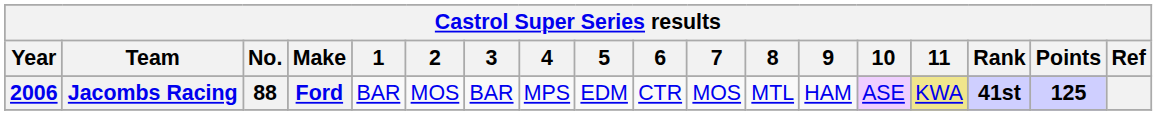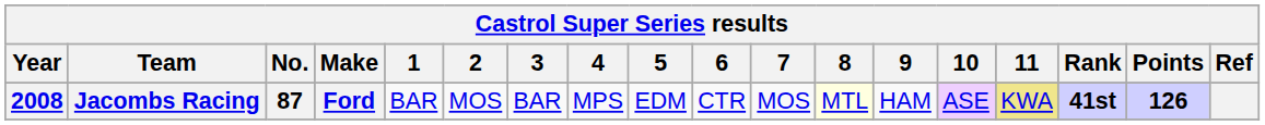 <table class="wikitable" style="text-align:center; font-size:75%">
 <tr>
 <th colspan=18><a href='#'>Castrol Super Series</a> results</th>
 </tr>
 <tr>
 <th>Year</th>
 <th>Team</th>
 <th>No.</th>
 <th>Make</th>
 <th>1</th>
 <th>2</th>
 <th>3</th>
 <th>4</th>
 <th>5</th>
 <th>6</th>
 <th>7</th>
 <th>8</th>
 <th>9</th>
 <th>10</th>
 <th>11</th>
 <th>Rank</th>
 <th>Points</th>
 <th>Ref</th>
 </tr>
 <tr>
-<th><a href='#'>2006</a></th>
+<th><a href='#'>2008</a></th>
 <th nowrap><a href='#'>Jacombs Racing</a></th>
-<th>88</th>
+<th>87</th>
 <th><a href='#'>Ford</a></th>
 <td><a href='#'>BAR</a></td>
 <td><a href='#'>MOS</a></td>
 <td><a href='#'>BAR</a></td>
 <td><a href='#'>MPS</a></td>
 <td><a href='#'>EDM</a></td>
 <td><a href='#'>CTR</a></td>
 <td><a href='#'>MOS</a></td>
-<td><a href='#'>MTL</a></td>
+<td style="background: lightyellow;"><a href='#'>MTL</a></td>
 <td><a href='#'>HAM</a></td>
 <td style="background:#EFCFFF;"><a href='#'>ASE</a><br></td>
 <td style="background: khaki;"><a href='#'>KWA</a></td>
 <th style="background:#CFCFFF;">41st</th>
-<th style="background:#CFCFFF;">125</th>
+<th style="background:#CFCFFF;">126</th>
 <th></th>
 </tr>
 </table>
